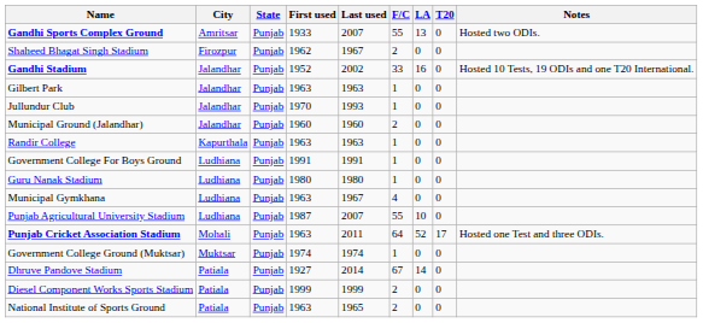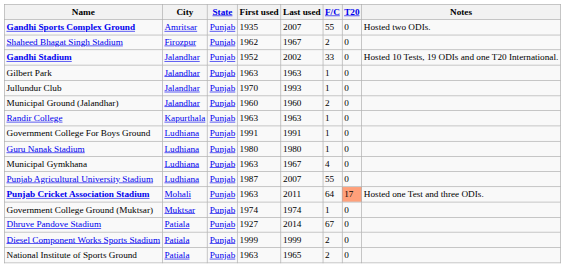 <table class="wikitable sortable collapsible static-row-numbers" style="font-size: 90%">
 <tr>
 <th>Name</th>
 <th>City</th>
 <th><a href='#'>State</a></th>
 <th>First used</th>
 <th>Last used</th>
 <th><a href='#'>F/C</a></th>
-<th><a href='#'>LA</a></th>
 <th><a href='#'>T20</a></th>
 <th>Notes</th>
 </tr>
 <tr>
 <td><strong><a href='#'>Gandhi Sports Complex Ground</a></strong></td>
 <td><a href='#'>Amritsar</a></td>
 <td><a href='#'>Punjab</a></td>
-<td>1933</td>
+<td>1935</td>
 <td>2007</td>
 <td>55</td>
-<td>13</td>
 <td>0</td>
 <td>Hosted two ODIs.</td>
 </tr>
 <tr>
 <td><a href='#'>Shaheed Bhagat Singh Stadium</a></td>
 <td><a href='#'>Firozpur</a></td>
 <td><a href='#'>Punjab</a></td>
 <td>1962</td>
 <td>1967</td>
 <td>2</td>
 <td>0</td>
-<td>0</td>
 <td></td>
 </tr>
 <tr>
 <td><strong><a href='#'>Gandhi Stadium</a></strong></td>
 <td><a href='#'>Jalandhar</a></td>
 <td><a href='#'>Punjab</a></td>
 <td>1952</td>
 <td>2002</td>
 <td>33</td>
-<td>16</td>
 <td>0</td>
 <td>Hosted 10 Tests, 19 ODIs and one T20 International.</td>
 </tr>
 <tr>
 <td>Gilbert Park</td>
 <td><a href='#'>Jalandhar</a></td>
 <td><a href='#'>Punjab</a></td>
 <td>1963</td>
 <td>1963</td>
 <td>1</td>
 <td>0</td>
-<td>0</td>
 <td></td>
 </tr>
 <tr>
 <td>Jullundur Club</td>
 <td><a href='#'>Jalandhar</a></td>
 <td><a href='#'>Punjab</a></td>
 <td>1970</td>
 <td>1993</td>
 <td>1</td>
-<td>0</td>
 <td>0</td>
 <td></td>
 </tr>
 <tr>
 <td>Municipal Ground (Jalandhar)</td>
 <td><a href='#'>Jalandhar</a></td>
 <td><a href='#'>Punjab</a></td>
 <td>1960</td>
 <td>1960</td>
 <td>2</td>
 <td>0</td>
-<td>0</td>
 <td></td>
 </tr>
 <tr>
 <td><a href='#'>Randir College</a></td>
 <td><a href='#'>Kapurthala</a></td>
 <td><a href='#'>Punjab</a></td>
 <td>1963</td>
 <td>1963</td>
 <td>1</td>
-<td>0</td>
 <td>0</td>
 <td></td>
 </tr>
 <tr>
 <td>Government College For Boys Ground</td>
 <td><a href='#'>Ludhiana</a></td>
 <td><a href='#'>Punjab</a></td>
 <td>1991</td>
 <td>1991</td>
 <td>1</td>
 <td>0</td>
-<td>0</td>
 <td></td>
 </tr>
 <tr>
 <td><a href='#'>Guru Nanak Stadium</a></td>
 <td><a href='#'>Ludhiana</a></td>
 <td><a href='#'>Punjab</a></td>
 <td>1980</td>
 <td>1980</td>
 <td>1</td>
-<td>0</td>
 <td>0</td>
 <td></td>
 </tr>
 <tr>
 <td>Municipal Gymkhana</td>
 <td><a href='#'>Ludhiana</a></td>
 <td><a href='#'>Punjab</a></td>
 <td>1963</td>
 <td>1967</td>
 <td>4</td>
 <td>0</td>
-<td>0</td>
 <td></td>
 </tr>
 <tr>
 <td><a href='#'>Punjab Agricultural University Stadium</a></td>
 <td><a href='#'>Ludhiana</a></td>
 <td><a href='#'>Punjab</a></td>
 <td>1987</td>
 <td>2007</td>
 <td>55</td>
-<td>10</td>
 <td>0</td>
 <td></td>
 </tr>
 <tr>
 <td><strong><a href='#'>Punjab Cricket Association Stadium</a></strong></td>
 <td><a href='#'>Mohali</a></td>
 <td><a href='#'>Punjab</a></td>
 <td>1963</td>
 <td>2011</td>
 <td>64</td>
-<td>52</td>
-<td>17</td>
+<td style="background: lightsalmon;">17</td>
 <td>Hosted one Test and three ODIs.</td>
 </tr>
 <tr>
 <td>Government College Ground (Muktsar)</td>
 <td><a href='#'>Muktsar</a></td>
 <td><a href='#'>Punjab</a></td>
 <td>1974</td>
 <td>1974</td>
 <td>1</td>
 <td>0</td>
-<td>0</td>
 <td></td>
 </tr>
 <tr>
 <td><a href='#'>Dhruve Pandove Stadium</a></td>
 <td><a href='#'>Patiala</a></td>
 <td><a href='#'>Punjab</a></td>
 <td>1927</td>
 <td>2014</td>
 <td>67</td>
-<td>14</td>
 <td>0</td>
 <td></td>
 </tr>
 <tr>
 <td><a href='#'>Diesel Component Works Sports Stadium</a></td>
 <td><a href='#'>Patiala</a></td>
 <td><a href='#'>Punjab</a></td>
 <td>1999</td>
 <td>1999</td>
 <td>2</td>
 <td>0</td>
-<td>0</td>
 <td></td>
 </tr>
 <tr>
 <td>National Institute of Sports Ground</td>
 <td><a href='#'>Patiala</a></td>
 <td><a href='#'>Punjab</a></td>
 <td>1963</td>
 <td>1965</td>
 <td>2</td>
 <td>0</td>
-<td>0</td>
 <td></td>
 </tr>
 </table>
